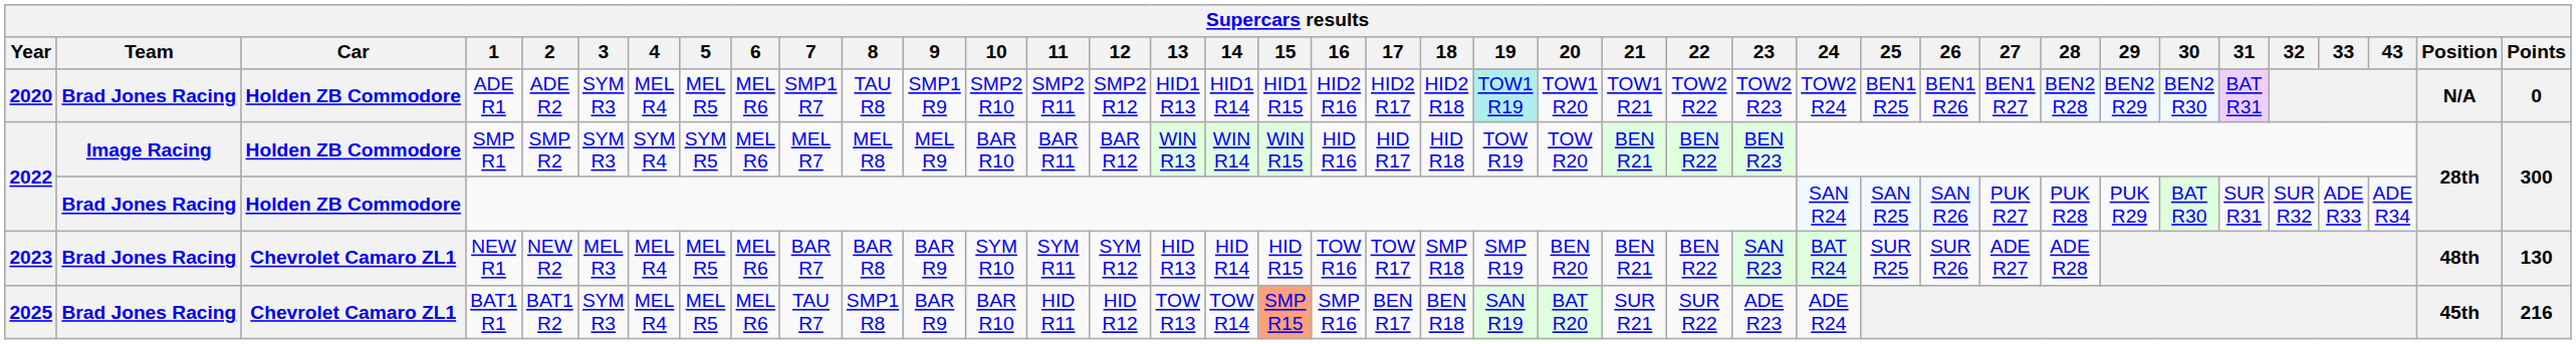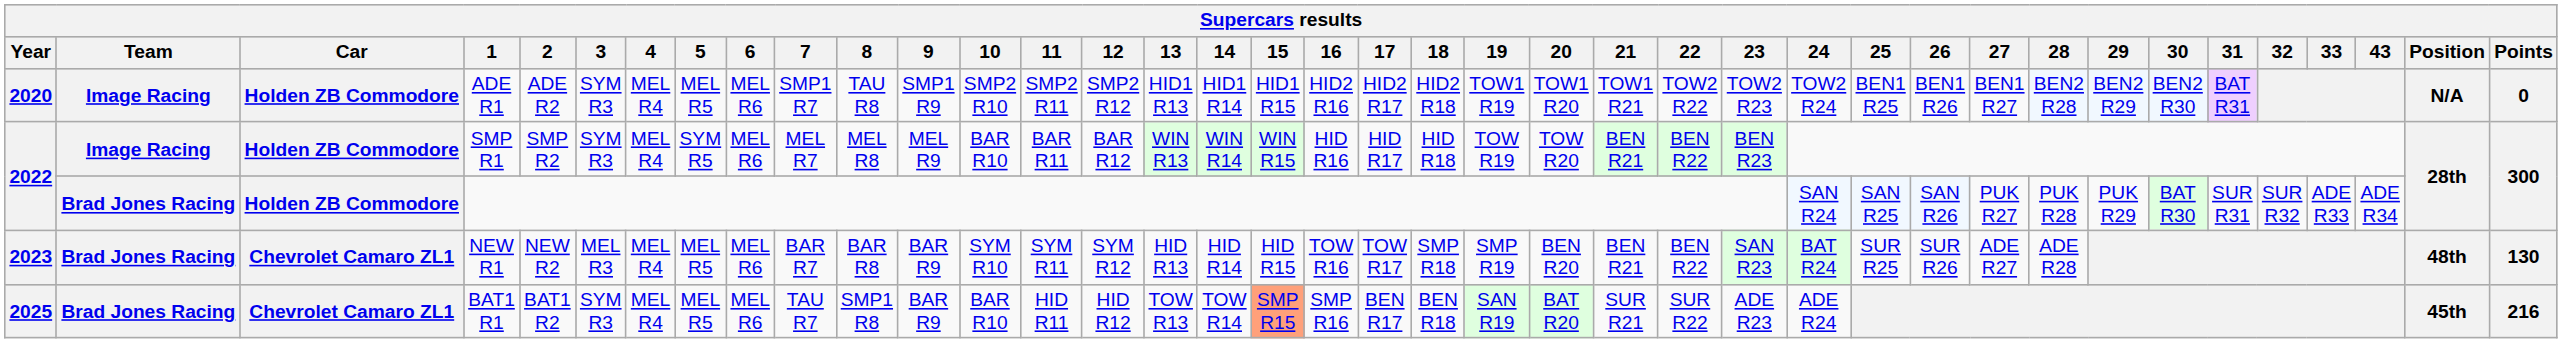 <table class="wikitable" style="text-align:center; font-size:75%">
 <tr>
 <th colspan=45><a href='#'>Supercars</a> results</th>
 </tr>
 <tr>
 <th>Year</th>
 <th>Team</th>
 <th>Car</th>
 <th>1</th>
 <th>2</th>
 <th>3</th>
 <th>4</th>
 <th>5</th>
 <th>6</th>
 <th>7</th>
 <th>8</th>
 <th>9</th>
 <th>10</th>
 <th>11</th>
 <th>12</th>
 <th>13</th>
 <th>14</th>
 <th>15</th>
 <th>16</th>
 <th>17</th>
 <th>18</th>
 <th>19</th>
 <th>20</th>
 <th>21</th>
 <th>22</th>
 <th>23</th>
 <th>24</th>
 <th>25</th>
 <th>26</th>
 <th>27</th>
 <th>28</th>
 <th>29</th>
 <th>30</th>
 <th>31</th>
 <th>32</th>
 <th>33</th>
 <th>43</th>
 <th>Position</th>
 <th>Points</th>
 </tr>
 <tr>
 <th><a href='#'>2020</a></th>
-<th><a href='#'>Brad Jones Racing</a></th>
+<th><a href='#'>Image Racing</a></th>
 <th><a href='#'>Holden ZB Commodore</a></th>
 <td><a href='#'>ADE<br>R1</a></td>
 <td><a href='#'>ADE<br>R2</a></td>
 <td><a href='#'>SYM<br>R3</a></td>
 <td><a href='#'>MEL<br>R4</a></td>
 <td><a href='#'>MEL<br>R5</a></td>
 <td><a href='#'>MEL<br>R6</a></td>
 <td><a href='#'>SMP1<br>R7</a></td>
 <td><a href='#'>TAU<br>R8</a></td>
 <td><a href='#'>SMP1<br>R9</a></td>
 <td><a href='#'>SMP2<br>R10</a></td>
 <td><a href='#'>SMP2<br>R11</a></td>
 <td><a href='#'>SMP2<br>R12</a></td>
 <td><a href='#'>HID1<br>R13</a></td>
 <td><a href='#'>HID1<br>R14</a></td>
 <td><a href='#'>HID1<br>R15</a></td>
 <td><a href='#'>HID2<br>R16</a></td>
 <td><a href='#'>HID2<br>R17</a></td>
 <td><a href='#'>HID2<br>R18</a></td>
-<td style="background: paleturquoise;"><a href='#'>TOW1<br>R19</a></td>
+<td><a href='#'>TOW1<br>R19</a></td>
 <td><a href='#'>TOW1<br>R20</a></td>
 <td><a href='#'>TOW1<br>R21</a></td>
 <td><a href='#'>TOW2<br>R22</a></td>
 <td><a href='#'>TOW2<br>R23</a></td>
 <td><a href='#'>TOW2<br>R24</a></td>
 <td><a href='#'>BEN1<br>R25</a></td>
 <td><a href='#'>BEN1<br>R26</a></td>
 <td><a href='#'>BEN1<br>R27</a></td>
 <td style=background:#f1f8ff><a href='#'>BEN2<br>R28</a><br></td>
 <td style=background:#f1f8ff><a href='#'>BEN2<br>R29</a><br></td>
 <td style=background:#f1f8ff><a href='#'>BEN2<br>R30</a><br></td>
 <td style=background:#EFCFFF><a href='#'>BAT<br>R31</a><br></td>
 <th colspan=3></th>
 <th>N/A</th>
 <th>0</th>
 </tr>
 <tr>
 <th rowspan=2><a href='#'>2022</a></th>
 <th><a href='#'>Image Racing</a></th>
 <th><a href='#'>Holden ZB Commodore</a></th>
 <td><a href='#'>SMP<br>R1</a></td>
 <td><a href='#'>SMP<br>R2</a></td>
 <td><a href='#'>SYM<br>R3</a></td>
-<td><a href='#'>SYM<br>R4</a></td>
+<td><a href='#'>MEL<br>R4</a></td>
 <td><a href='#'>SYM<br>R5</a></td>
 <td><a href='#'>MEL<br>R6</a></td>
 <td><a href='#'>MEL<br>R7</a></td>
 <td><a href='#'>MEL<br>R8</a></td>
 <td><a href='#'>MEL<br>R9</a></td>
 <td><a href='#'>BAR<br>R10</a></td>
 <td><a href='#'>BAR<br>R11</a></td>
 <td><a href='#'>BAR<br>R12</a></td>
 <td style=background:#dfffdf><a href='#'>WIN<br>R13</a><br></td>
 <td style=background:#dfffdf><a href='#'>WIN<br>R14</a><br></td>
 <td style=background:#dfffdf><a href='#'>WIN<br>R15</a><br></td>
 <td><a href='#'>HID<br>R16</a></td>
 <td><a href='#'>HID<br>R17</a></td>
 <td><a href='#'>HID<br>R18</a></td>
 <td><a href='#'>TOW<br>R19</a></td>
 <td><a href='#'>TOW<br>R20</a></td>
 <td style=background:#dfffdf><a href='#'>BEN<br>R21</a><br></td>
 <td style=background:#dfffdf><a href='#'>BEN<br>R22</a><br></td>
 <td style=background:#dfffdf><a href='#'>BEN<br>R23</a><br></td>
 <td colspan=11></td>
 <th rowspan=2>28th</th>
 <th rowspan=2>300</th>
 </tr>
 <tr>
 <th><a href='#'>Brad Jones Racing</a></th>
 <th><a href='#'>Holden ZB Commodore</a></th>
 <td colspan=23></td>
 <td style=background:#f1f8ff><a href='#'>SAN<br>R24</a><br></td>
 <td style=background:#f1f8ff><a href='#'>SAN<br>R25</a><br></td>
 <td style=background:#f1f8ff><a href='#'>SAN<br>R26</a><br></td>
 <td><a href='#'>PUK<br>R27</a></td>
 <td><a href='#'>PUK<br>R28</a></td>
 <td><a href='#'>PUK<br>R29</a></td>
 <td style=background:#dfffdf><a href='#'>BAT<br>R30</a><br></td>
 <td><a href='#'>SUR<br>R31</a></td>
 <td><a href='#'>SUR<br>R32</a></td>
 <td><a href='#'>ADE<br>R33</a></td>
 <td><a href='#'>ADE<br>R34</a></td>
 </tr>
 <tr>
 <th><a href='#'>2023</a></th>
 <th><a href='#'>Brad Jones Racing</a></th>
 <th><a href='#'>Chevrolet Camaro ZL1</a></th>
 <td><a href='#'>NEW<br>R1</a></td>
 <td><a href='#'>NEW<br>R2</a></td>
 <td><a href='#'>MEL<br>R3</a></td>
 <td><a href='#'>MEL<br>R4</a></td>
 <td><a href='#'>MEL<br>R5</a></td>
 <td><a href='#'>MEL<br>R6</a></td>
 <td><a href='#'>BAR<br>R7</a></td>
 <td><a href='#'>BAR<br>R8</a></td>
 <td><a href='#'>BAR<br>R9</a></td>
 <td><a href='#'>SYM<br>R10</a></td>
 <td><a href='#'>SYM<br>R11</a></td>
 <td><a href='#'>SYM<br>R12</a></td>
 <td><a href='#'>HID<br>R13</a></td>
 <td><a href='#'>HID<br>R14</a></td>
 <td><a href='#'>HID<br>R15</a></td>
 <td><a href='#'>TOW<br>R16</a></td>
 <td><a href='#'>TOW<br>R17</a></td>
 <td><a href='#'>SMP<br>R18</a></td>
 <td><a href='#'>SMP<br>R19</a></td>
 <td><a href='#'>BEN<br>R20</a></td>
 <td><a href='#'>BEN<br>R21</a></td>
 <td><a href='#'>BEN<br>R22</a></td>
 <td style=background:#dfffdf><a href='#'>SAN<br>R23</a><br></td>
 <td style=background:#dfffdf><a href='#'>BAT<br>R24</a><br></td>
 <td><a href='#'>SUR<br>R25</a></td>
 <td><a href='#'>SUR<br>R26</a></td>
 <td><a href='#'>ADE<br>R27</a></td>
 <td><a href='#'>ADE<br>R28</a></td>
 <th colspan=6></th>
 <th>48th</th>
 <th>130</th>
 </tr>
 <tr>
 <th><a href='#'>2025</a></th>
 <th><a href='#'>Brad Jones Racing</a></th>
 <th><a href='#'>Chevrolet Camaro ZL1</a></th>
 <td><a href='#'>BAT1<br>R1</a></td>
 <td><a href='#'>BAT1<br>R2</a></td>
 <td><a href='#'>SYM<br>R3</a></td>
 <td><a href='#'>MEL<br>R4</a></td>
 <td><a href='#'>MEL<br>R5</a></td>
 <td><a href='#'>MEL<br>R6</a></td>
 <td><a href='#'>TAU<br>R7</a></td>
 <td><a href='#'>SMP1<br>R8</a></td>
 <td><a href='#'>BAR<br>R9</a></td>
 <td><a href='#'>BAR<br>R10</a></td>
 <td><a href='#'>HID<br>R11</a></td>
 <td><a href='#'>HID<br>R12</a></td>
 <td><a href='#'>TOW<br>R13</a></td>
 <td><a href='#'>TOW<br>R14</a></td>
 <td style="background: lightsalmon;"><a href='#'>SMP<br>R15</a></td>
 <td><a href='#'>SMP<br>R16</a></td>
 <td><a href='#'>BEN<br>R17</a></td>
 <td><a href='#'>BEN<br>R18</a></td>
 <td style=background:#dfffdf><a href='#'>SAN<br>R19</a><br></td>
 <td style=background:#dfffdf><a href='#'>BAT<br>R20</a><br></td>
 <td><a href='#'>SUR<br>R21</a></td>
 <td><a href='#'>SUR<br>R22</a></td>
 <td><a href='#'>ADE<br>R23</a></td>
 <td><a href='#'>ADE<br>R24</a></td>
 <th colspan=10></th>
 <th>45th</th>
 <th>216</th>
 </tr>
 </table>
